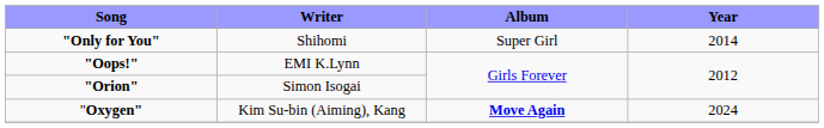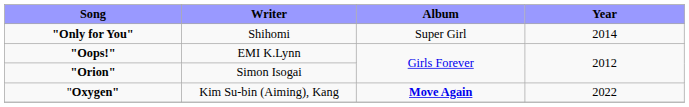 <table class="wikitable" style="margin:0.5em auto; clear:both; text-align:center; width:100%">
 <tr>
 <th width="500" style="background: #99F;">Song</th>
 <th width="500" style="background: #99F;">Writer</th>
 <th width="500" style="background: #99F;">Album</th>
 <th width="500" style="background: #99F;">Year</th>
 </tr>
 <tr>
 <td><strong>"Only for You"</strong></td>
 <td>Shihomi</td>
 <td>Super Girl</td>
 <td>2014</td>
 </tr>
 <tr>
 <td><strong>"Oops!"</strong></td>
 <td>EMI K.Lynn</td>
 <td rowspan="2"><a href='#'>Girls Forever</a></td>
 <td rowspan="2">2012</td>
 </tr>
 <tr>
 <td><strong>"Orion"</strong></td>
 <td>Simon Isogai</td>
 </tr>
 <tr>
 <td>"<strong>Oxygen"</strong></td>
 <td>Kim Su-bin (Aiming), Kang</td>
 <td><strong><a href='#'>Move Again</a></strong></td>
-<td>2024</td>
+<td>2022</td>
 </tr>
 <tr>
 </tr>
 </table>
